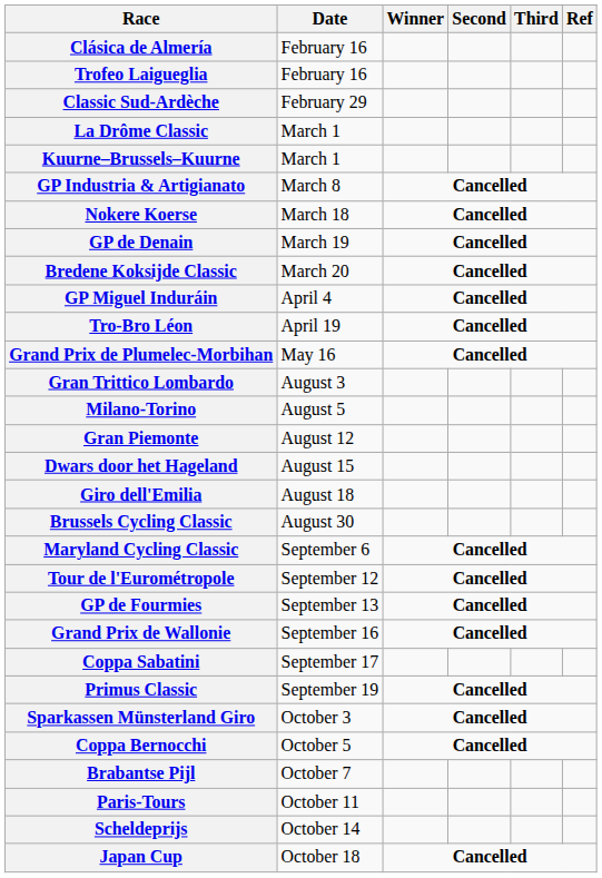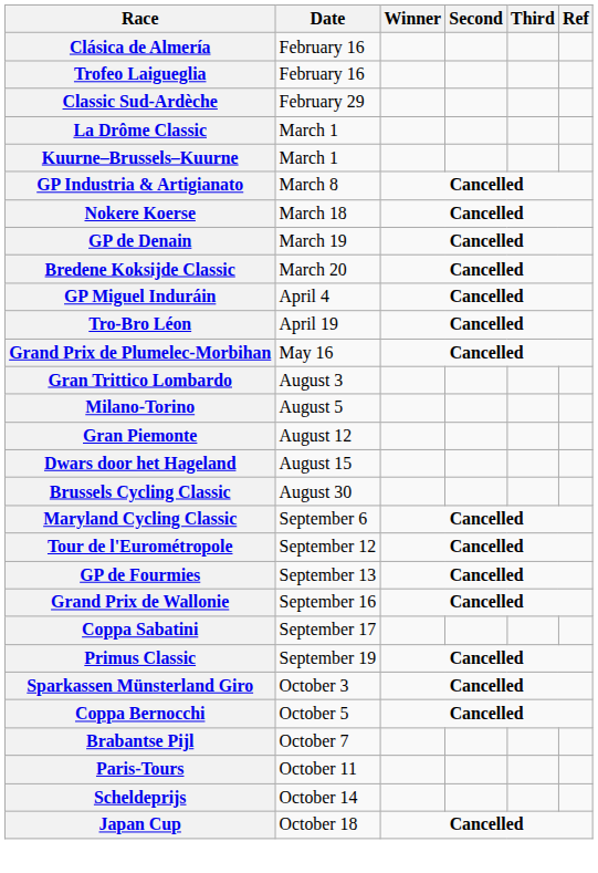 <table class="wikitable plainrowheaders">
 <tr>
 <th>Race</th>
 <th>Date</th>
 <th>Winner</th>
 <th>Second</th>
 <th>Third</th>
 <th>Ref</th>
 </tr>
 <tr>
 <th scope=row> <a href='#'>Clásica de Almería</a></th>
 <td>February 16</td>
 <td></td>
 <td></td>
 <td></td>
 <td></td>
 </tr>
 <tr>
 <th scope=row> <a href='#'>Trofeo Laigueglia</a></th>
 <td>February 16</td>
 <td></td>
 <td></td>
 <td></td>
 <td></td>
 </tr>
 <tr>
 <th scope=row> <a href='#'>Classic Sud-Ardèche</a></th>
 <td>February 29</td>
 <td></td>
 <td></td>
 <td></td>
 <td></td>
 </tr>
 <tr>
 <th scope=row> <a href='#'>La Drôme Classic</a></th>
 <td>March 1</td>
 <td></td>
 <td></td>
 <td></td>
 <td></td>
 </tr>
 <tr>
 <th scope=row> <a href='#'>Kuurne–Brussels–Kuurne</a></th>
 <td>March 1</td>
 <td></td>
 <td></td>
 <td></td>
 <td></td>
 </tr>
 <tr>
 <th scope=row> <a href='#'>GP Industria & Artigianato</a></th>
 <td>March 8</td>
 <td style="text-align: center;" colspan="4"><strong>Cancelled</strong></td>
 </tr>
 <tr>
 <th scope=row> <a href='#'>Nokere Koerse</a></th>
 <td>March 18</td>
 <td style="text-align: center;" colspan="4"><strong>Cancelled</strong></td>
 </tr>
 <tr>
 <th scope=row> <a href='#'>GP de Denain</a></th>
 <td>March 19</td>
 <td style="text-align: center;" colspan="4"><strong>Cancelled</strong></td>
 </tr>
 <tr>
 <th scope=row> <a href='#'>Bredene Koksijde Classic</a></th>
 <td>March 20</td>
 <td style="text-align: center;" colspan="4"><strong>Cancelled</strong></td>
 </tr>
 <tr>
 <th scope=row> <a href='#'>GP Miguel Induráin</a></th>
 <td>April 4</td>
 <td style="text-align: center;" colspan="4"><strong>Cancelled</strong></td>
 </tr>
 <tr>
 <th scope=row> <a href='#'>Tro-Bro Léon</a></th>
 <td>April 19</td>
 <td style="text-align: center;" colspan="4"><strong>Cancelled</strong></td>
 </tr>
 <tr>
 <th scope=row> <a href='#'>Grand Prix de Plumelec-Morbihan</a></th>
 <td>May 16</td>
 <td style="text-align: center;" colspan="4"><strong>Cancelled</strong></td>
 </tr>
 <tr>
 <th scope=row> <a href='#'>Gran Trittico Lombardo</a></th>
 <td>August 3</td>
 <td></td>
 <td></td>
 <td></td>
 <td></td>
 </tr>
 <tr>
 <th scope=row> <a href='#'>Milano-Torino</a></th>
 <td>August 5</td>
 <td></td>
 <td></td>
 <td></td>
 <td></td>
 </tr>
 <tr>
 <th scope=row> <a href='#'>Gran Piemonte</a></th>
 <td>August 12</td>
 <td></td>
 <td></td>
 <td></td>
 <td></td>
 </tr>
 <tr>
 <th scope=row> <a href='#'>Dwars door het Hageland</a></th>
 <td>August 15</td>
 <td></td>
 <td></td>
 <td></td>
 <td></td>
 </tr>
 <tr>
-<th scope=row> <a href='#'>Giro dell'Emilia</a></th>
-<td>August 18</td>
-<td></td>
-<td></td>
-<td></td>
-<td></td>
-</tr>
-<tr>
 <th scope=row> <a href='#'>Brussels Cycling Classic</a></th>
 <td>August 30</td>
 <td></td>
 <td></td>
 <td></td>
 <td></td>
 </tr>
 <tr>
 <th scope=row> <a href='#'>Maryland Cycling Classic</a></th>
 <td>September 6</td>
 <td style="text-align: center;" colspan="4"><strong>Cancelled</strong></td>
 </tr>
 <tr>
 <th scope=row> <a href='#'>Tour de l'Eurométropole</a></th>
 <td>September 12</td>
 <td style="text-align: center;" colspan="4"><strong>Cancelled</strong></td>
 </tr>
 <tr>
 <th scope=row> <a href='#'>GP de Fourmies</a></th>
 <td>September 13</td>
 <td style="text-align: center;" colspan="4"><strong>Cancelled</strong></td>
 </tr>
 <tr>
 <th scope=row> <a href='#'>Grand Prix de Wallonie</a></th>
 <td>September 16</td>
 <td style="text-align: center;" colspan="4"><strong>Cancelled</strong></td>
 </tr>
 <tr>
 <th scope=row> <a href='#'>Coppa Sabatini</a></th>
 <td>September 17</td>
 <td></td>
 <td></td>
 <td></td>
 <td></td>
 </tr>
 <tr>
 <th scope=row> <a href='#'>Primus Classic</a></th>
 <td>September 19</td>
 <td style="text-align: center;" colspan="4"><strong>Cancelled</strong></td>
 </tr>
 <tr>
 <th scope=row> <a href='#'>Sparkassen Münsterland Giro</a></th>
 <td>October 3</td>
 <td style="text-align: center;" colspan="4"><strong>Cancelled</strong></td>
 </tr>
 <tr>
 <th scope=row> <a href='#'>Coppa Bernocchi</a></th>
 <td>October 5</td>
 <td style="text-align: center;" colspan="4"><strong>Cancelled</strong></td>
 </tr>
 <tr>
 <th scope=row> <a href='#'>Brabantse Pijl</a></th>
 <td>October 7</td>
 <td></td>
 <td></td>
 <td></td>
 <td></td>
 </tr>
 <tr>
 <th scope=row> <a href='#'>Paris-Tours</a></th>
 <td>October 11</td>
 <td></td>
 <td></td>
 <td></td>
 <td></td>
 </tr>
 <tr>
 <th scope=row> <a href='#'>Scheldeprijs</a></th>
 <td>October 14</td>
 <td></td>
 <td></td>
 <td></td>
 <td></td>
 </tr>
 <tr>
 <th scope=row> <a href='#'>Japan Cup</a></th>
 <td>October 18</td>
 <td style="text-align: center;" colspan="4"><strong>Cancelled</strong></td>
 </tr>
 </table>
